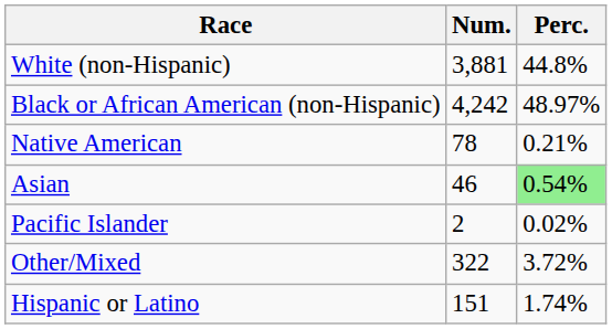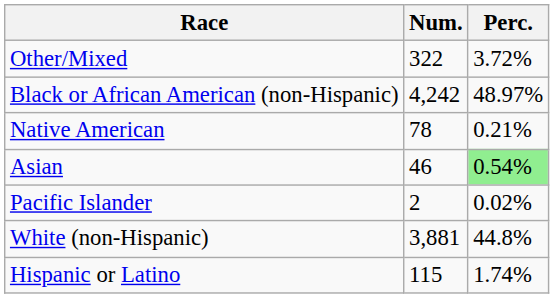 <table class="wikitable">
 <tr>
 <th>Race</th>
 <th>Num.</th>
 <th>Perc.</th>
 </tr>
 <tr>
-<td><a href='#'>White</a> (non-Hispanic)</td>
-<td>3,881</td>
-<td>44.8%</td>
+<td><a href='#'>Other/Mixed</a></td>
+<td>322</td>
+<td>3.72%</td>
 </tr>
 <tr>
 <td><a href='#'>Black or African American</a> (non-Hispanic)</td>
 <td>4,242</td>
 <td>48.97%</td>
 </tr>
 <tr>
 <td><a href='#'>Native American</a></td>
 <td>78</td>
 <td>0.21%</td>
 </tr>
 <tr>
 <td><a href='#'>Asian</a></td>
 <td>46</td>
 <td style="background: lightgreen;">0.54%</td>
 </tr>
 <tr>
 <td><a href='#'>Pacific Islander</a></td>
 <td>2</td>
 <td>0.02%</td>
 </tr>
 <tr>
-<td><a href='#'>Other/Mixed</a></td>
-<td>322</td>
-<td>3.72%</td>
+<td><a href='#'>White</a> (non-Hispanic)</td>
+<td>3,881</td>
+<td>44.8%</td>
 </tr>
 <tr>
 <td><a href='#'>Hispanic</a> or <a href='#'>Latino</a></td>
-<td>151</td>
+<td>115</td>
 <td>1.74%</td>
 </tr>
 </table>
